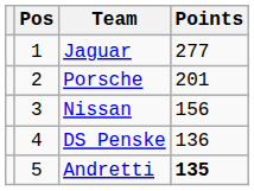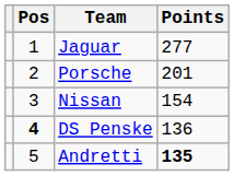 <table class="wikitable" style="font-size: 85%;">
 <tr>
 <th></th>
 <th>Pos</th>
 <th>Team</th>
 <th>Points</th>
 </tr>
 <tr>
 <td align="left"></td>
 <td align="center">1</td>
 <td> <a href='#'>Jaguar</a></td>
 <td align="left">277</td>
 </tr>
 <tr>
 <td align="left"></td>
 <td align="center">2</td>
 <td> <a href='#'>Porsche</a></td>
 <td align="left">201</td>
 </tr>
 <tr>
 <td align="left"></td>
 <td align="center">3</td>
 <td> <a href='#'>Nissan</a></td>
-<td align="left">156</td>
+<td align="left">154</td>
 </tr>
 <tr>
 <td align="left"></td>
-<td align="center">4</td>
+<td align="center"><strong>4</strong></td>
 <td> <a href='#'>DS Penske</a></td>
 <td align="left">136</td>
 </tr>
 <tr>
 <td align="left"></td>
 <td align="center">5</td>
 <td> <a href='#'>Andretti</a></td>
 <td align="left"><strong>135</strong></td>
 </tr>
 </table>
